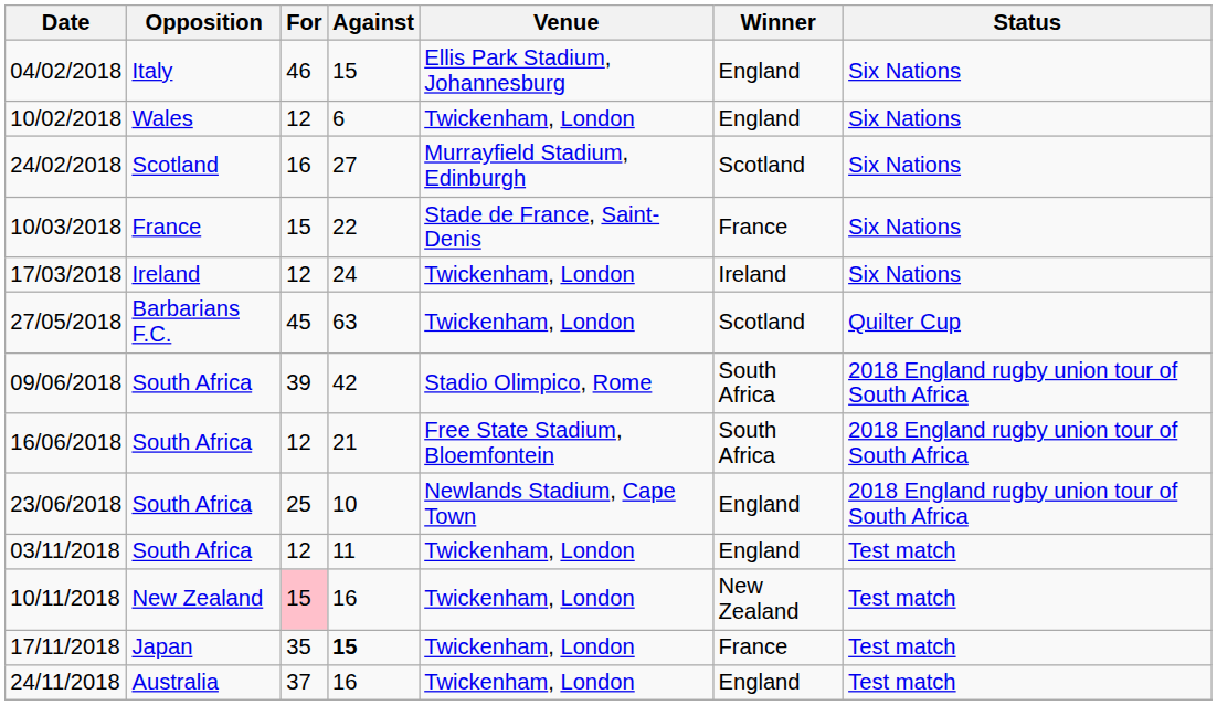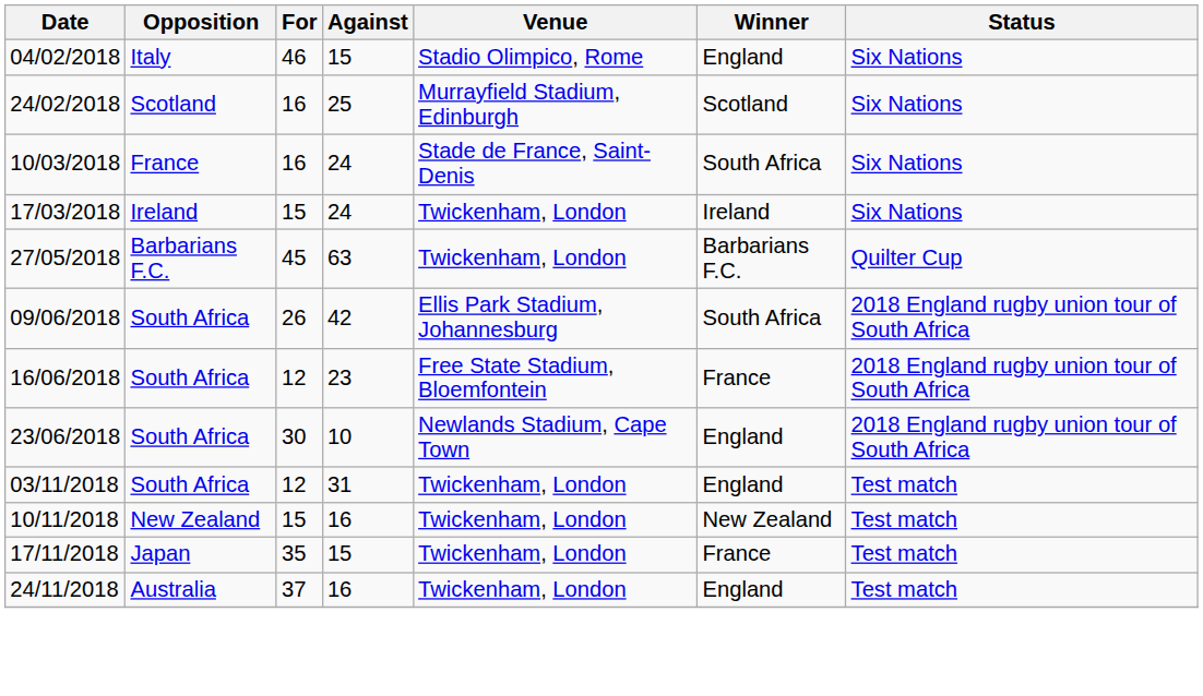 <table class="wikitable sortable">
 <tr>
 <th>Date</th>
 <th>Opposition</th>
 <th>For</th>
 <th>Against</th>
 <th>Venue</th>
 <th>Winner</th>
 <th>Status</th>
 </tr>
 <tr>
 <td>04/02/2018</td>
 <td><a href='#'>Italy</a></td>
 <td>46</td>
 <td>15</td>
-<td><a href='#'>Ellis Park Stadium</a>, <a href='#'>Johannesburg</a></td>
-<td>England</td>
-<td><a href='#'>Six Nations</a></td>
-</tr>
-<tr>
-<td>10/02/2018</td>
-<td><a href='#'>Wales</a></td>
-<td>12</td>
-<td>6</td>
-<td><a href='#'>Twickenham</a>, <a href='#'>London</a></td>
+<td><a href='#'>Stadio Olimpico</a>, <a href='#'>Rome</a></td>
 <td>England</td>
 <td><a href='#'>Six Nations</a></td>
 </tr>
 <tr>
 <td>24/02/2018</td>
 <td><a href='#'>Scotland</a></td>
 <td>16</td>
-<td>27</td>
+<td>25</td>
 <td><a href='#'>Murrayfield Stadium</a>, <a href='#'>Edinburgh</a></td>
 <td>Scotland</td>
 <td><a href='#'>Six Nations</a></td>
 </tr>
 <tr>
 <td>10/03/2018</td>
 <td><a href='#'>France</a></td>
-<td>15</td>
-<td>22</td>
+<td>16</td>
+<td>24</td>
 <td><a href='#'>Stade de France</a>, <a href='#'>Saint-Denis</a></td>
-<td>France</td>
+<td>South Africa</td>
 <td><a href='#'>Six Nations</a></td>
 </tr>
 <tr>
 <td>17/03/2018</td>
 <td><a href='#'>Ireland</a></td>
-<td>12</td>
+<td>15</td>
 <td>24</td>
 <td><a href='#'>Twickenham</a>, <a href='#'>London</a></td>
 <td>Ireland</td>
 <td><a href='#'>Six Nations</a></td>
 </tr>
 <tr>
 <td>27/05/2018</td>
 <td><a href='#'>Barbarians F.C.</a></td>
 <td>45</td>
 <td>63</td>
 <td><a href='#'>Twickenham</a>, <a href='#'>London</a></td>
-<td>Scotland</td>
+<td>Barbarians F.C.</td>
 <td><a href='#'>Quilter Cup</a></td>
 </tr>
 <tr>
 <td>09/06/2018</td>
 <td><a href='#'>South Africa</a></td>
-<td>39</td>
+<td>26</td>
 <td>42</td>
-<td><a href='#'>Stadio Olimpico</a>, <a href='#'>Rome</a></td>
+<td><a href='#'>Ellis Park Stadium</a>, <a href='#'>Johannesburg</a></td>
 <td>South Africa</td>
 <td><a href='#'>2018 England rugby union tour of South Africa</a></td>
 </tr>
 <tr>
 <td>16/06/2018</td>
 <td><a href='#'>South Africa</a></td>
 <td>12</td>
-<td>21</td>
+<td>23</td>
 <td><a href='#'>Free State Stadium</a>, <a href='#'>Bloemfontein</a></td>
-<td>South Africa</td>
+<td>France</td>
 <td><a href='#'>2018 England rugby union tour of South Africa</a></td>
 </tr>
 <tr>
 <td>23/06/2018</td>
 <td><a href='#'>South Africa</a></td>
-<td>25</td>
+<td>30</td>
 <td>10</td>
 <td><a href='#'>Newlands Stadium</a>, <a href='#'>Cape Town</a></td>
 <td>England</td>
 <td><a href='#'>2018 England rugby union tour of South Africa</a></td>
 </tr>
 <tr>
 <td>03/11/2018</td>
 <td><a href='#'>South Africa</a></td>
 <td>12</td>
-<td>11</td>
+<td>31</td>
 <td><a href='#'>Twickenham</a>, <a href='#'>London</a></td>
 <td>England</td>
 <td><a href='#'>Test match</a></td>
 </tr>
 <tr>
 <td>10/11/2018</td>
 <td><a href='#'>New Zealand</a></td>
-<td style="background: pink;">15</td>
+<td>15</td>
 <td>16</td>
 <td><a href='#'>Twickenham</a>, <a href='#'>London</a></td>
 <td>New Zealand</td>
 <td><a href='#'>Test match</a></td>
 </tr>
 <tr>
 <td>17/11/2018</td>
 <td><a href='#'>Japan</a></td>
 <td>35</td>
-<td><strong>15</strong></td>
+<td>15</td>
 <td><a href='#'>Twickenham</a>, <a href='#'>London</a></td>
 <td>France</td>
 <td><a href='#'>Test match</a></td>
 </tr>
 <tr>
 <td>24/11/2018</td>
 <td><a href='#'>Australia</a></td>
 <td>37</td>
 <td>16</td>
 <td><a href='#'>Twickenham</a>, <a href='#'>London</a></td>
 <td>England</td>
 <td><a href='#'>Test match</a></td>
 </tr>
 <tr>
 </tr>
 </table>
